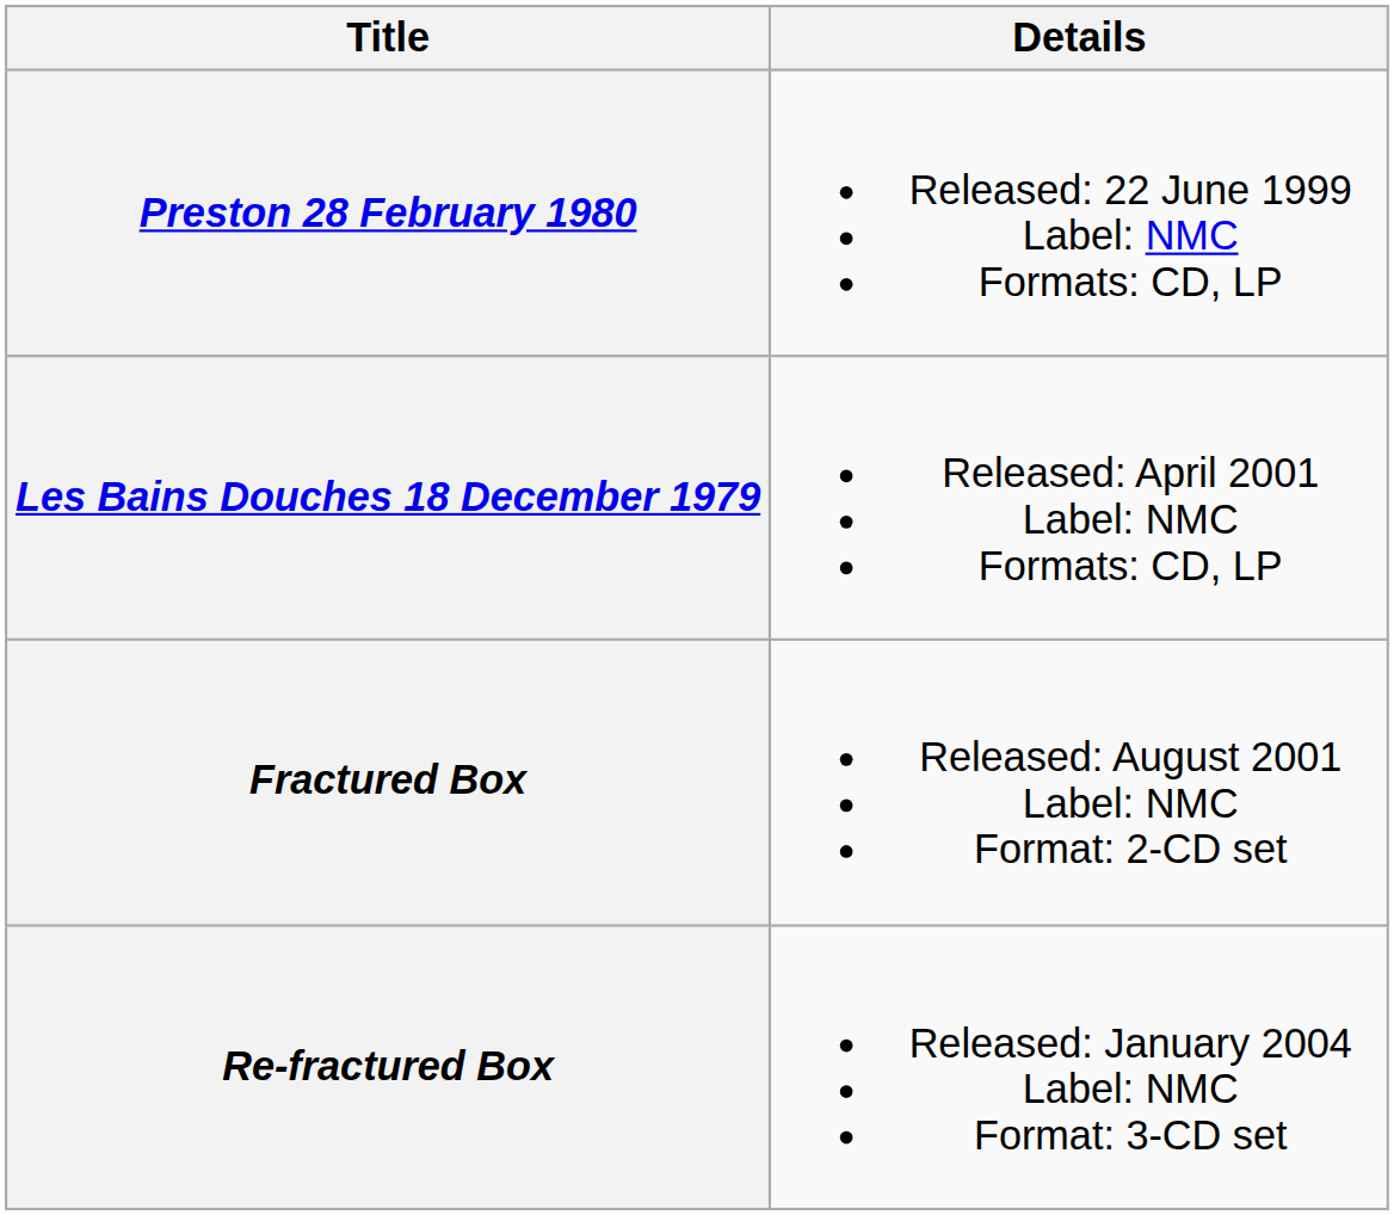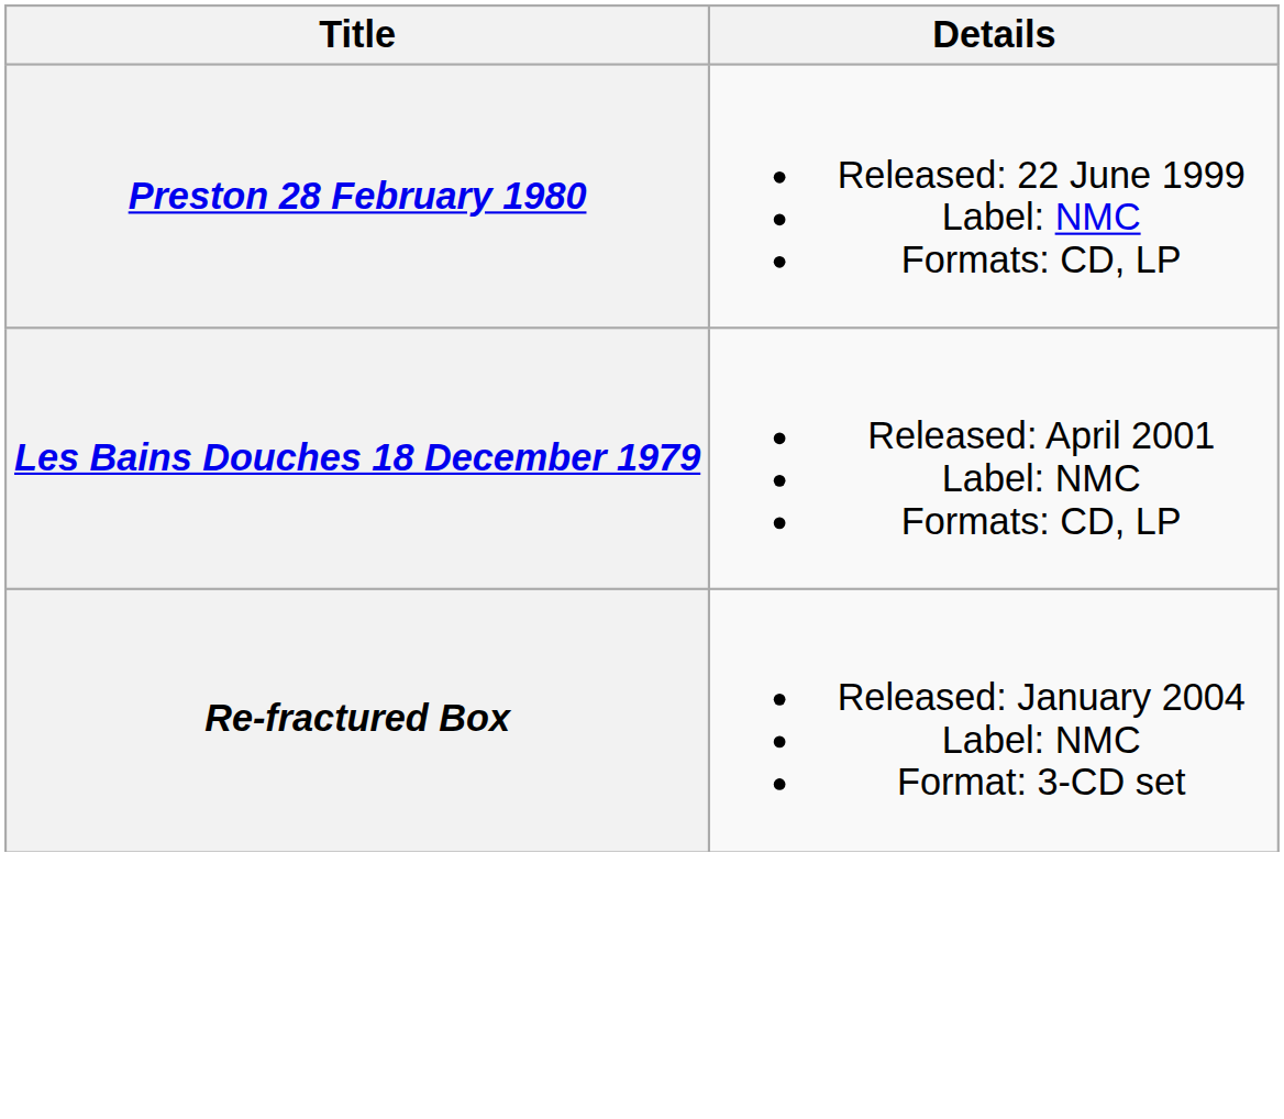 <table class="wikitable plainrowheaders" style="text-align:center">
 <tr>
 <th scope="col">Title</th>
 <th scope="col" width="235">Details</th>
 </tr>
 <tr>
 <th scope="row"><em><a href='#'>Preston 28 February 1980</a></em></th>
 <td><br><ul><li>Released: 22 June 1999</li><li>Label: <a href='#'>NMC</a></li><li>Formats: CD, LP</li></ul></td>
 </tr>
 <tr>
 <th scope="row"><em><a href='#'>Les Bains Douches 18 December 1979</a></em></th>
 <td><br><ul><li>Released: April 2001</li><li>Label: NMC</li><li>Formats: CD, LP</li></ul></td>
 </tr>
 <tr>
-<th scope="row"><em>Fractured Box</em></th>
-<td><br><ul><li>Released: August 2001</li><li>Label: NMC</li><li>Format: 2-CD set</li></ul></td>
-</tr>
-<tr>
 <th scope="row"><em>Re-fractured Box</em></th>
 <td><br><ul><li>Released: January 2004</li><li>Label: NMC</li><li>Format: 3-CD set</li></ul></td>
 </tr>
 </table>
